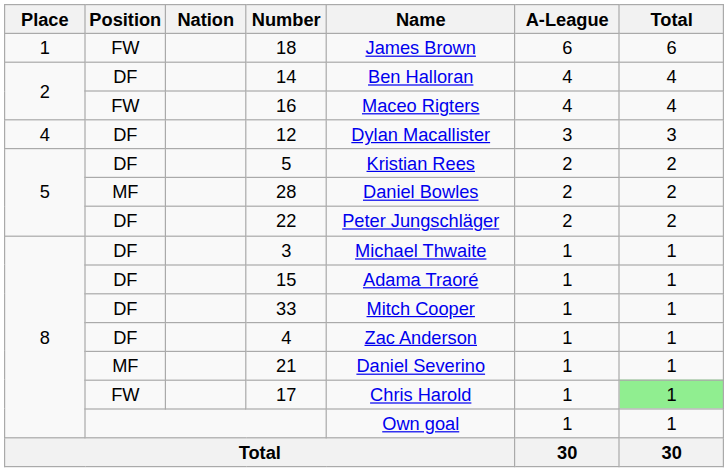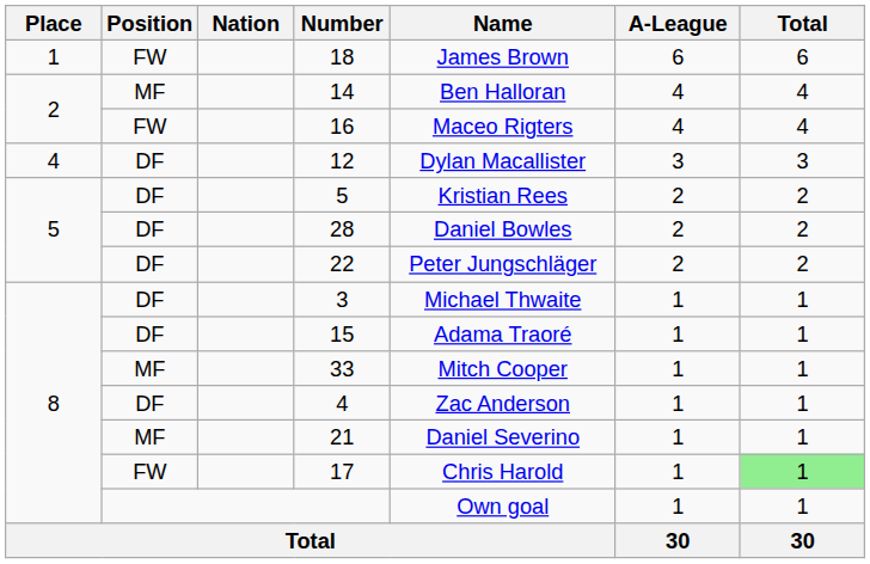 <table class="wikitable" style="font-size: 95%; text-align: center;">
 <tr>
 <th width=60>Place</th>
 <th width=60>Position</th>
 <th width=60>Nation</th>
 <th width=60>Number</th>
 <th width=150>Name</th>
 <th width=80>A-League</th>
 <th width=80>Total</th>
 </tr>
 <tr>
 <td>1</td>
 <td>FW</td>
 <td></td>
 <td>18</td>
 <td><a href='#'>James Brown</a></td>
 <td>6</td>
 <td>6</td>
 </tr>
 <tr>
 <td rowspan="2">2</td>
-<td>DF</td>
+<td>MF</td>
 <td></td>
 <td>14</td>
 <td><a href='#'>Ben Halloran</a></td>
 <td>4</td>
 <td>4</td>
 </tr>
 <tr>
 <td>FW</td>
 <td></td>
 <td>16</td>
 <td><a href='#'>Maceo Rigters</a></td>
 <td>4</td>
 <td>4</td>
 </tr>
 <tr>
 <td>4</td>
 <td>DF</td>
 <td></td>
 <td>12</td>
 <td><a href='#'>Dylan Macallister</a></td>
 <td>3</td>
 <td>3</td>
 </tr>
 <tr>
 <td rowspan="3">5</td>
 <td>DF</td>
 <td></td>
 <td>5</td>
 <td><a href='#'>Kristian Rees</a></td>
 <td>2</td>
 <td>2</td>
 </tr>
 <tr>
-<td>MF</td>
+<td>DF</td>
 <td></td>
 <td>28</td>
 <td><a href='#'>Daniel Bowles</a></td>
 <td>2</td>
 <td>2</td>
 </tr>
 <tr>
 <td>DF</td>
 <td></td>
 <td>22</td>
 <td><a href='#'>Peter Jungschläger</a></td>
 <td>2</td>
 <td>2</td>
 </tr>
 <tr>
 <td rowspan="7">8</td>
 <td>DF</td>
 <td></td>
 <td>3</td>
 <td><a href='#'>Michael Thwaite</a></td>
 <td>1</td>
 <td>1</td>
 </tr>
 <tr>
 <td>DF</td>
 <td></td>
 <td>15</td>
 <td><a href='#'>Adama Traoré</a></td>
 <td>1</td>
 <td>1</td>
 </tr>
 <tr>
-<td>DF</td>
+<td>MF</td>
 <td></td>
 <td>33</td>
 <td><a href='#'>Mitch Cooper</a></td>
 <td>1</td>
 <td>1</td>
 </tr>
 <tr>
 <td>DF</td>
 <td></td>
 <td>4</td>
 <td><a href='#'>Zac Anderson</a></td>
 <td>1</td>
 <td>1</td>
 </tr>
 <tr>
 <td>MF</td>
 <td></td>
 <td>21</td>
 <td><a href='#'>Daniel Severino</a></td>
 <td>1</td>
 <td>1</td>
 </tr>
 <tr>
 <td>FW</td>
 <td></td>
 <td>17</td>
 <td><a href='#'>Chris Harold</a></td>
 <td>1</td>
 <td style="background: lightgreen;">1</td>
 </tr>
 <tr>
 <td colspan="3"></td>
 <td><a href='#'>Own goal</a></td>
 <td>1</td>
 <td>1</td>
 </tr>
 <tr>
 <th colspan=5>Total</th>
 <th>30</th>
 <th>30</th>
 </tr>
 </table>
